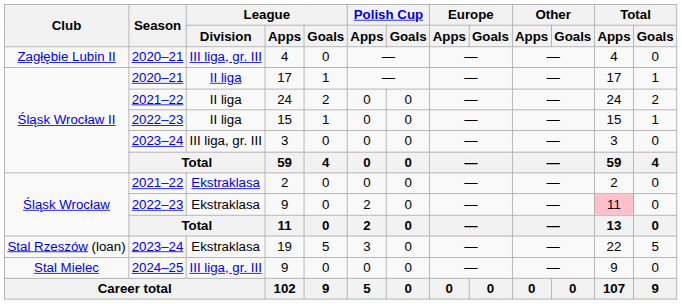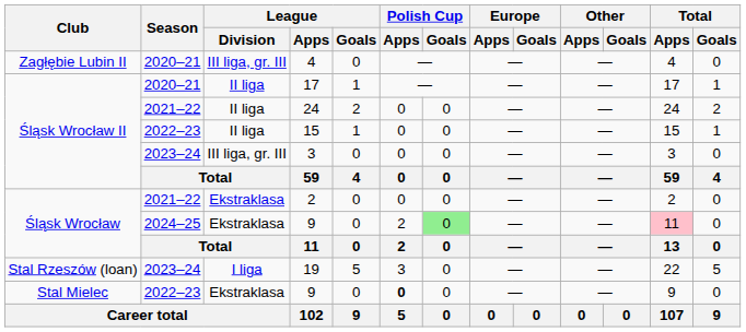 <table class="wikitable" style="text-align: center;">
 <tr>
 <th rowspan="2">Club</th>
 <th rowspan="2">Season</th>
 <th colspan="3">League</th>
 <th colspan="2"><a href='#'>Polish Cup</a></th>
 <th colspan="2">Europe</th>
 <th colspan="2">Other</th>
 <th colspan="2">Total</th>
 </tr>
 <tr>
 <th>Division</th>
 <th>Apps</th>
 <th>Goals</th>
 <th>Apps</th>
 <th>Goals</th>
 <th>Apps</th>
 <th>Goals</th>
 <th>Apps</th>
 <th>Goals</th>
 <th>Apps</th>
 <th>Goals</th>
 </tr>
 <tr>
 <td><a href='#'>Zagłębie Lubin II</a></td>
 <td><a href='#'>2020–21</a></td>
 <td><a href='#'>III liga, gr. III</a></td>
 <td>4</td>
 <td>0</td>
 <td colspan="2">—</td>
 <td colspan="2">—</td>
 <td colspan="2">—</td>
 <td>4</td>
 <td>0</td>
 </tr>
 <tr>
 <td rowspan="5"><a href='#'>Śląsk Wrocław II</a></td>
 <td><a href='#'>2020–21</a></td>
 <td><a href='#'>II liga</a></td>
 <td>17</td>
 <td>1</td>
 <td colspan="2">—</td>
 <td colspan="2">—</td>
 <td colspan="2">—</td>
 <td>17</td>
 <td>1</td>
 </tr>
 <tr>
 <td><a href='#'>2021–22</a></td>
 <td>II liga</td>
 <td>24</td>
 <td>2</td>
 <td>0</td>
 <td>0</td>
 <td colspan="2">—</td>
 <td colspan="2">—</td>
 <td>24</td>
 <td>2</td>
 </tr>
 <tr>
 <td><a href='#'>2022–23</a></td>
 <td>II liga</td>
 <td>15</td>
 <td>1</td>
 <td>0</td>
 <td>0</td>
 <td colspan="2">—</td>
 <td colspan="2">—</td>
 <td>15</td>
 <td>1</td>
 </tr>
 <tr>
 <td><a href='#'>2023–24</a></td>
 <td>III liga, gr. III</td>
 <td>3</td>
 <td>0</td>
 <td>0</td>
 <td>0</td>
 <td colspan="2">—</td>
 <td colspan="2">—</td>
 <td>3</td>
 <td>0</td>
 </tr>
 <tr>
 <th colspan="2">Total</th>
 <th>59</th>
 <th>4</th>
 <th>0</th>
 <th>0</th>
 <th colspan="2">—</th>
 <th colspan="2">—</th>
 <th>59</th>
 <th>4</th>
 </tr>
 <tr>
 <td rowspan="3"><a href='#'>Śląsk Wrocław</a></td>
 <td><a href='#'>2021–22</a></td>
 <td><a href='#'>Ekstraklasa</a></td>
 <td>2</td>
 <td>0</td>
 <td>0</td>
 <td>0</td>
 <td colspan="2">—</td>
 <td colspan="2">—</td>
 <td>2</td>
 <td>0</td>
 </tr>
 <tr>
-<td><a href='#'>2022–23</a></td>
+<td><a href='#'>2024–25</a></td>
 <td>Ekstraklasa</td>
 <td>9</td>
 <td>0</td>
 <td>2</td>
-<td>0</td>
+<td style="background: lightgreen;">0</td>
 <td colspan="2">—</td>
 <td colspan="2">—</td>
 <td style="background: pink;">11</td>
 <td>0</td>
 </tr>
 <tr>
 <th colspan="2">Total</th>
 <th>11</th>
 <th>0</th>
 <th>2</th>
 <th>0</th>
 <th colspan="2">—</th>
 <th colspan="2">—</th>
 <th>13</th>
 <th>0</th>
 </tr>
 <tr>
 <td><a href='#'>Stal Rzeszów</a> (loan)</td>
 <td><a href='#'>2023–24</a></td>
-<td>Ekstraklasa</td>
+<td><a href='#'>I liga</a></td>
 <td>19</td>
 <td>5</td>
 <td>3</td>
 <td>0</td>
 <td colspan="2">—</td>
 <td colspan="2">—</td>
 <td>22</td>
 <td>5</td>
 </tr>
 <tr>
 <td><a href='#'>Stal Mielec</a></td>
-<td><a href='#'>2024–25</a></td>
-<td><a href='#'>III liga, gr. III</a></td>
+<td><a href='#'>2022–23</a></td>
+<td>Ekstraklasa</td>
 <td>9</td>
 <td>0</td>
-<td>0</td>
+<td><strong>0</strong></td>
 <td>0</td>
 <td colspan="2">—</td>
 <td colspan="2">—</td>
 <td>9</td>
 <td>0</td>
 </tr>
 <tr>
 <th colspan="3">Career total</th>
 <th>102</th>
 <th>9</th>
 <th>5</th>
 <th>0</th>
 <th>0</th>
 <th>0</th>
 <th>0</th>
 <th>0</th>
 <th>107</th>
 <th>9</th>
 </tr>
 </table>
